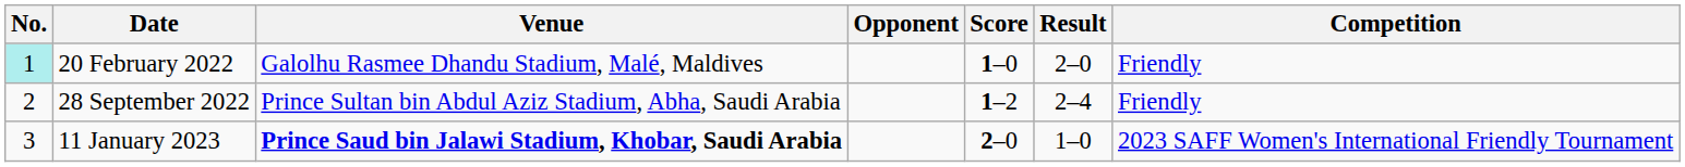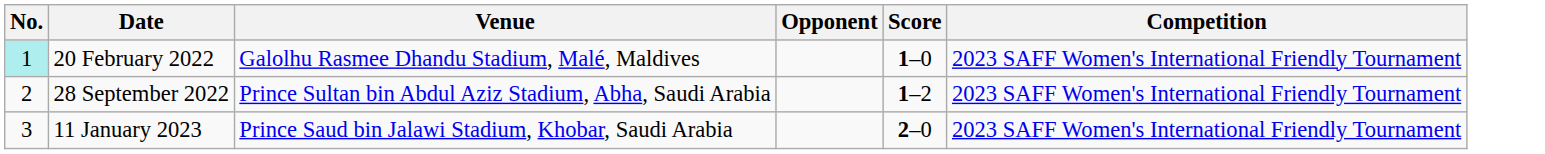 <table class="wikitable sortable">
 <tr>
 <th scope="col">No.</th>
 <th scope="col">Date</th>
 <th scope="col">Venue</th>
 <th scope="col">Opponent</th>
 <th scope="col">Score</th>
-<th scope="col">Result</th>
 <th scope="col">Competition</th>
 </tr>
 <tr>
 <td style="background: paleturquoise; text-align:center">1</td>
 <td>20 February 2022</td>
 <td><a href='#'>Galolhu Rasmee Dhandu Stadium</a>, <a href='#'>Malé</a>, Maldives</td>
 <td></td>
 <td style="text-align:center"><strong>1</strong>–0</td>
-<td style="text-align:center">2–0</td>
-<td><a href='#'>Friendly</a></td>
+<td><a href='#'>2023 SAFF Women's International Friendly Tournament</a></td>
 </tr>
 <tr>
 <td style="text-align:center">2</td>
 <td>28 September 2022</td>
 <td><a href='#'>Prince Sultan bin Abdul Aziz Stadium</a>, <a href='#'>Abha</a>, Saudi Arabia</td>
 <td></td>
 <td style="text-align:center"><strong>1</strong>–2</td>
-<td style="text-align:center">2–4</td>
-<td><a href='#'>Friendly</a></td>
+<td><a href='#'>2023 SAFF Women's International Friendly Tournament</a></td>
 </tr>
 <tr>
 <td style="text-align:center">3</td>
 <td>11 January 2023</td>
-<td><strong><a href='#'>Prince Saud bin Jalawi Stadium</a>, <a href='#'>Khobar</a>, Saudi Arabia</strong></td>
+<td><a href='#'>Prince Saud bin Jalawi Stadium</a>, <a href='#'>Khobar</a>, Saudi Arabia</td>
 <td></td>
 <td style="text-align:center"><strong>2</strong>–0</td>
-<td style="text-align:center">1–0</td>
 <td><a href='#'>2023 SAFF Women's International Friendly Tournament</a></td>
 </tr>
 </table>
